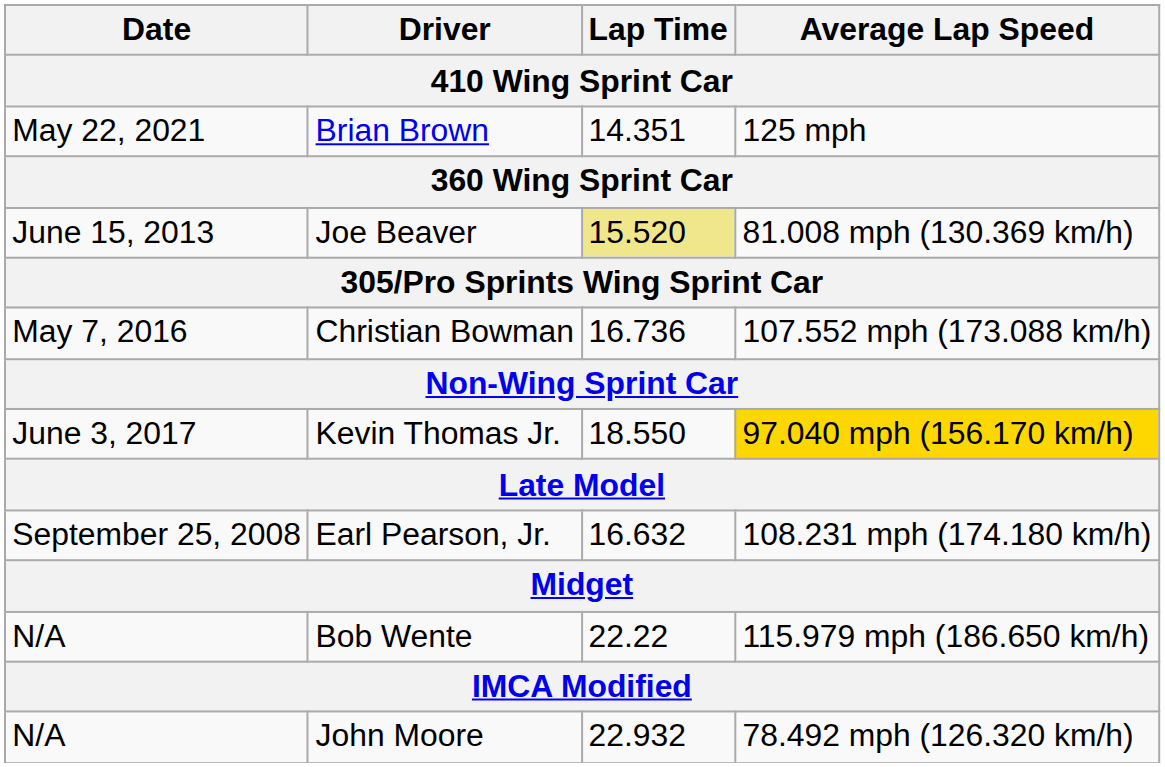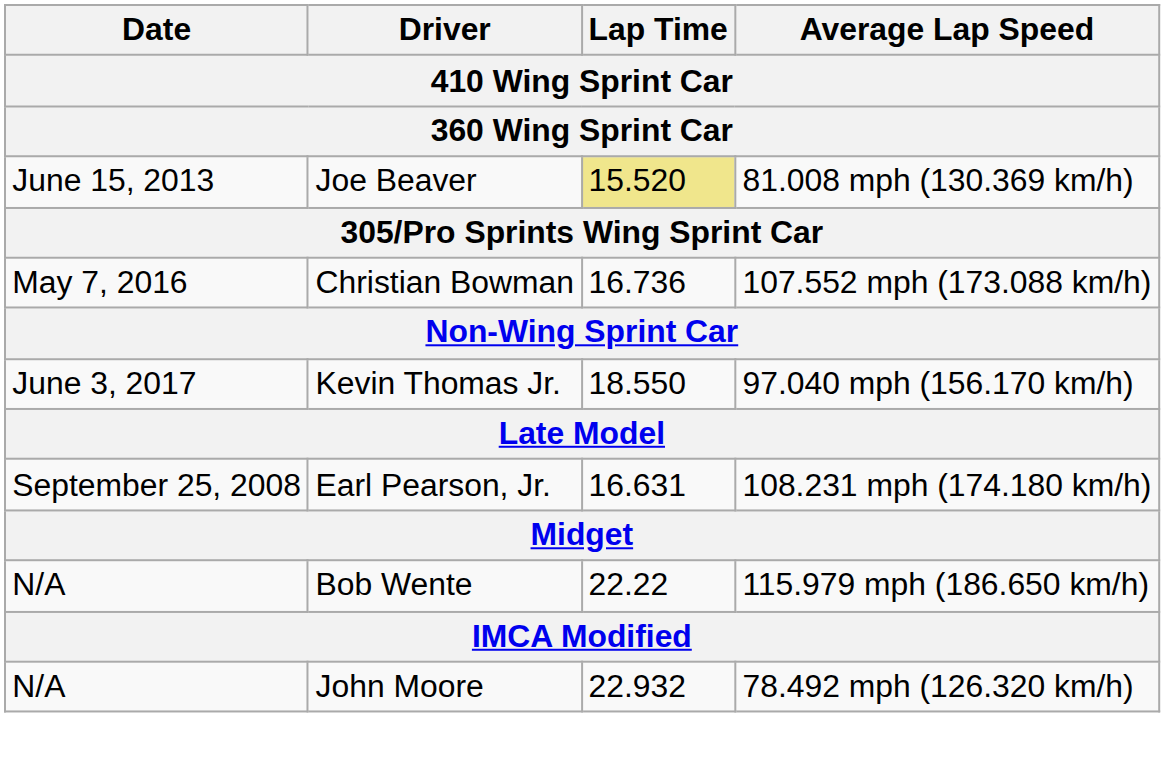 <table class="wikitable">
 <tr>
 <th>Date</th>
 <th>Driver</th>
 <th>Lap Time</th>
 <th>Average Lap Speed</th>
 </tr>
 <tr>
 <th colspan="4">410 Wing Sprint Car </th>
-</tr>
-<tr>
-<td>May 22, 2021</td>
-<td><a href='#'>Brian Brown</a></td>
-<td>14.351</td>
-<td>125 mph</td>
 </tr>
 <tr>
 <th colspan="4">360 Wing Sprint Car </th>
 </tr>
 <tr>
 <td>June 15, 2013</td>
 <td>Joe Beaver</td>
 <td style="background: khaki;">15.520</td>
 <td>81.008 mph (130.369 km/h)</td>
 </tr>
 <tr>
 <th colspan="4">305/Pro Sprints Wing Sprint Car </th>
 </tr>
 <tr>
 <td>May 7, 2016</td>
 <td>Christian Bowman</td>
 <td>16.736</td>
 <td>107.552 mph (173.088 km/h)</td>
 </tr>
 <tr>
 <th colspan="4"><a href='#'>Non-Wing Sprint Car</a></th>
 </tr>
 <tr>
 <td>June 3, 2017</td>
 <td>Kevin Thomas Jr.</td>
 <td>18.550</td>
-<td style="background: gold;">97.040 mph (156.170 km/h)</td>
+<td>97.040 mph (156.170 km/h)</td>
 </tr>
 <tr>
 <th colspan="4"><a href='#'>Late Model</a></th>
 </tr>
 <tr>
 <td>September 25, 2008</td>
 <td>Earl Pearson, Jr.</td>
-<td>16.632</td>
+<td>16.631</td>
 <td>108.231 mph (174.180 km/h)</td>
 </tr>
 <tr>
 <th colspan="4"><a href='#'>Midget</a></th>
 </tr>
 <tr>
 <td>N/A</td>
 <td>Bob Wente</td>
 <td>22.22</td>
 <td>115.979 mph (186.650 km/h)</td>
 </tr>
 <tr>
 <th colspan="4"><a href='#'>IMCA Modified</a></th>
 </tr>
 <tr>
 <td>N/A</td>
 <td>John Moore</td>
 <td>22.932</td>
 <td>78.492 mph (126.320 km/h)</td>
 </tr>
 </table>
